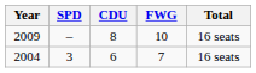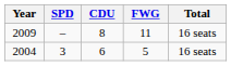 <table class="wikitable" width="300">
 <tr>
 <th>Year</th>
 <th><a href='#'>SPD</a></th>
 <th><a href='#'>CDU</a></th>
 <th><a href='#'>FWG</a></th>
 <th>Total</th>
 </tr>
 <tr align="center">
 <td>2009</td>
 <td>–</td>
 <td>8</td>
-<td>10</td>
+<td>11</td>
 <td>16 seats</td>
 </tr>
 <tr align="center">
 <td>2004</td>
 <td>3</td>
 <td>6</td>
-<td>7</td>
+<td>5</td>
 <td>16 seats</td>
 </tr>
 </table>
